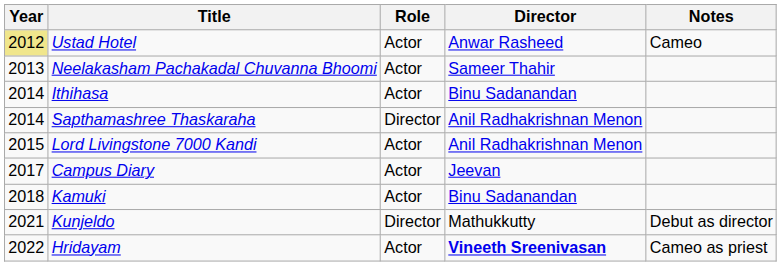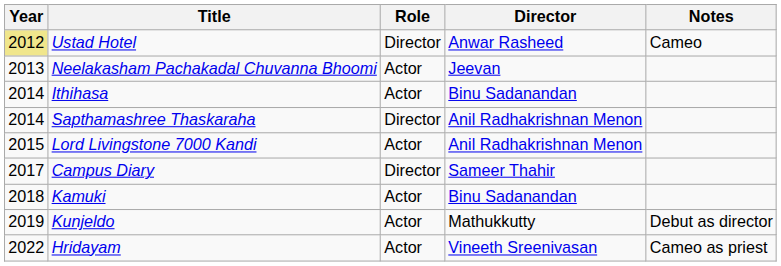 <table class="wikitable sortable">
 <tr>
 <th scope="col">Year</th>
 <th scope="col">Title</th>
 <th scope="col">Role</th>
 <th scope="col">Director</th>
 <th scope="col" class="unsortable">Notes</th>
 </tr>
 <tr>
 <td style="background: khaki;">2012</td>
 <td><em><a href='#'>Ustad Hotel</a></em></td>
-<td>Actor</td>
+<td>Director</td>
 <td><a href='#'>Anwar Rasheed</a></td>
 <td>Cameo</td>
 </tr>
 <tr>
 <td>2013</td>
 <td><em><a href='#'>Neelakasham Pachakadal Chuvanna Bhoomi</a></em></td>
 <td>Actor</td>
-<td><a href='#'>Sameer Thahir</a></td>
+<td><a href='#'>Jeevan</a></td>
 <td></td>
 </tr>
 <tr>
 <td>2014</td>
 <td><em><a href='#'>Ithihasa</a></em></td>
 <td>Actor</td>
 <td><a href='#'>Binu Sadanandan</a></td>
 <td></td>
 </tr>
 <tr>
 <td>2014</td>
 <td><em><a href='#'>Sapthamashree Thaskaraha</a></em></td>
 <td>Director</td>
 <td><a href='#'>Anil Radhakrishnan Menon</a></td>
 <td></td>
 </tr>
 <tr>
 <td>2015</td>
 <td><em><a href='#'>Lord Livingstone 7000 Kandi</a></em></td>
 <td>Actor</td>
 <td><a href='#'>Anil Radhakrishnan Menon</a></td>
 <td></td>
 </tr>
 <tr>
 <td>2017</td>
 <td><em><a href='#'>Campus Diary</a></em></td>
-<td>Actor</td>
-<td><a href='#'>Jeevan</a></td>
+<td>Director</td>
+<td><a href='#'>Sameer Thahir</a></td>
 <td></td>
 </tr>
 <tr>
 <td>2018</td>
 <td><em><a href='#'>Kamuki</a></em></td>
 <td>Actor</td>
 <td><a href='#'>Binu Sadanandan</a></td>
 <td></td>
 </tr>
 <tr>
-<td>2021</td>
+<td>2019</td>
 <td><em><a href='#'>Kunjeldo</a></em></td>
-<td>Director</td>
+<td>Actor</td>
 <td>Mathukkutty</td>
 <td>Debut as director</td>
 </tr>
 <tr>
 <td>2022</td>
 <td><em><a href='#'>Hridayam</a></em></td>
 <td>Actor</td>
-<td><strong><a href='#'>Vineeth Sreenivasan</a></strong></td>
+<td><a href='#'>Vineeth Sreenivasan</a></td>
 <td>Cameo as priest</td>
 </tr>
 </table>
